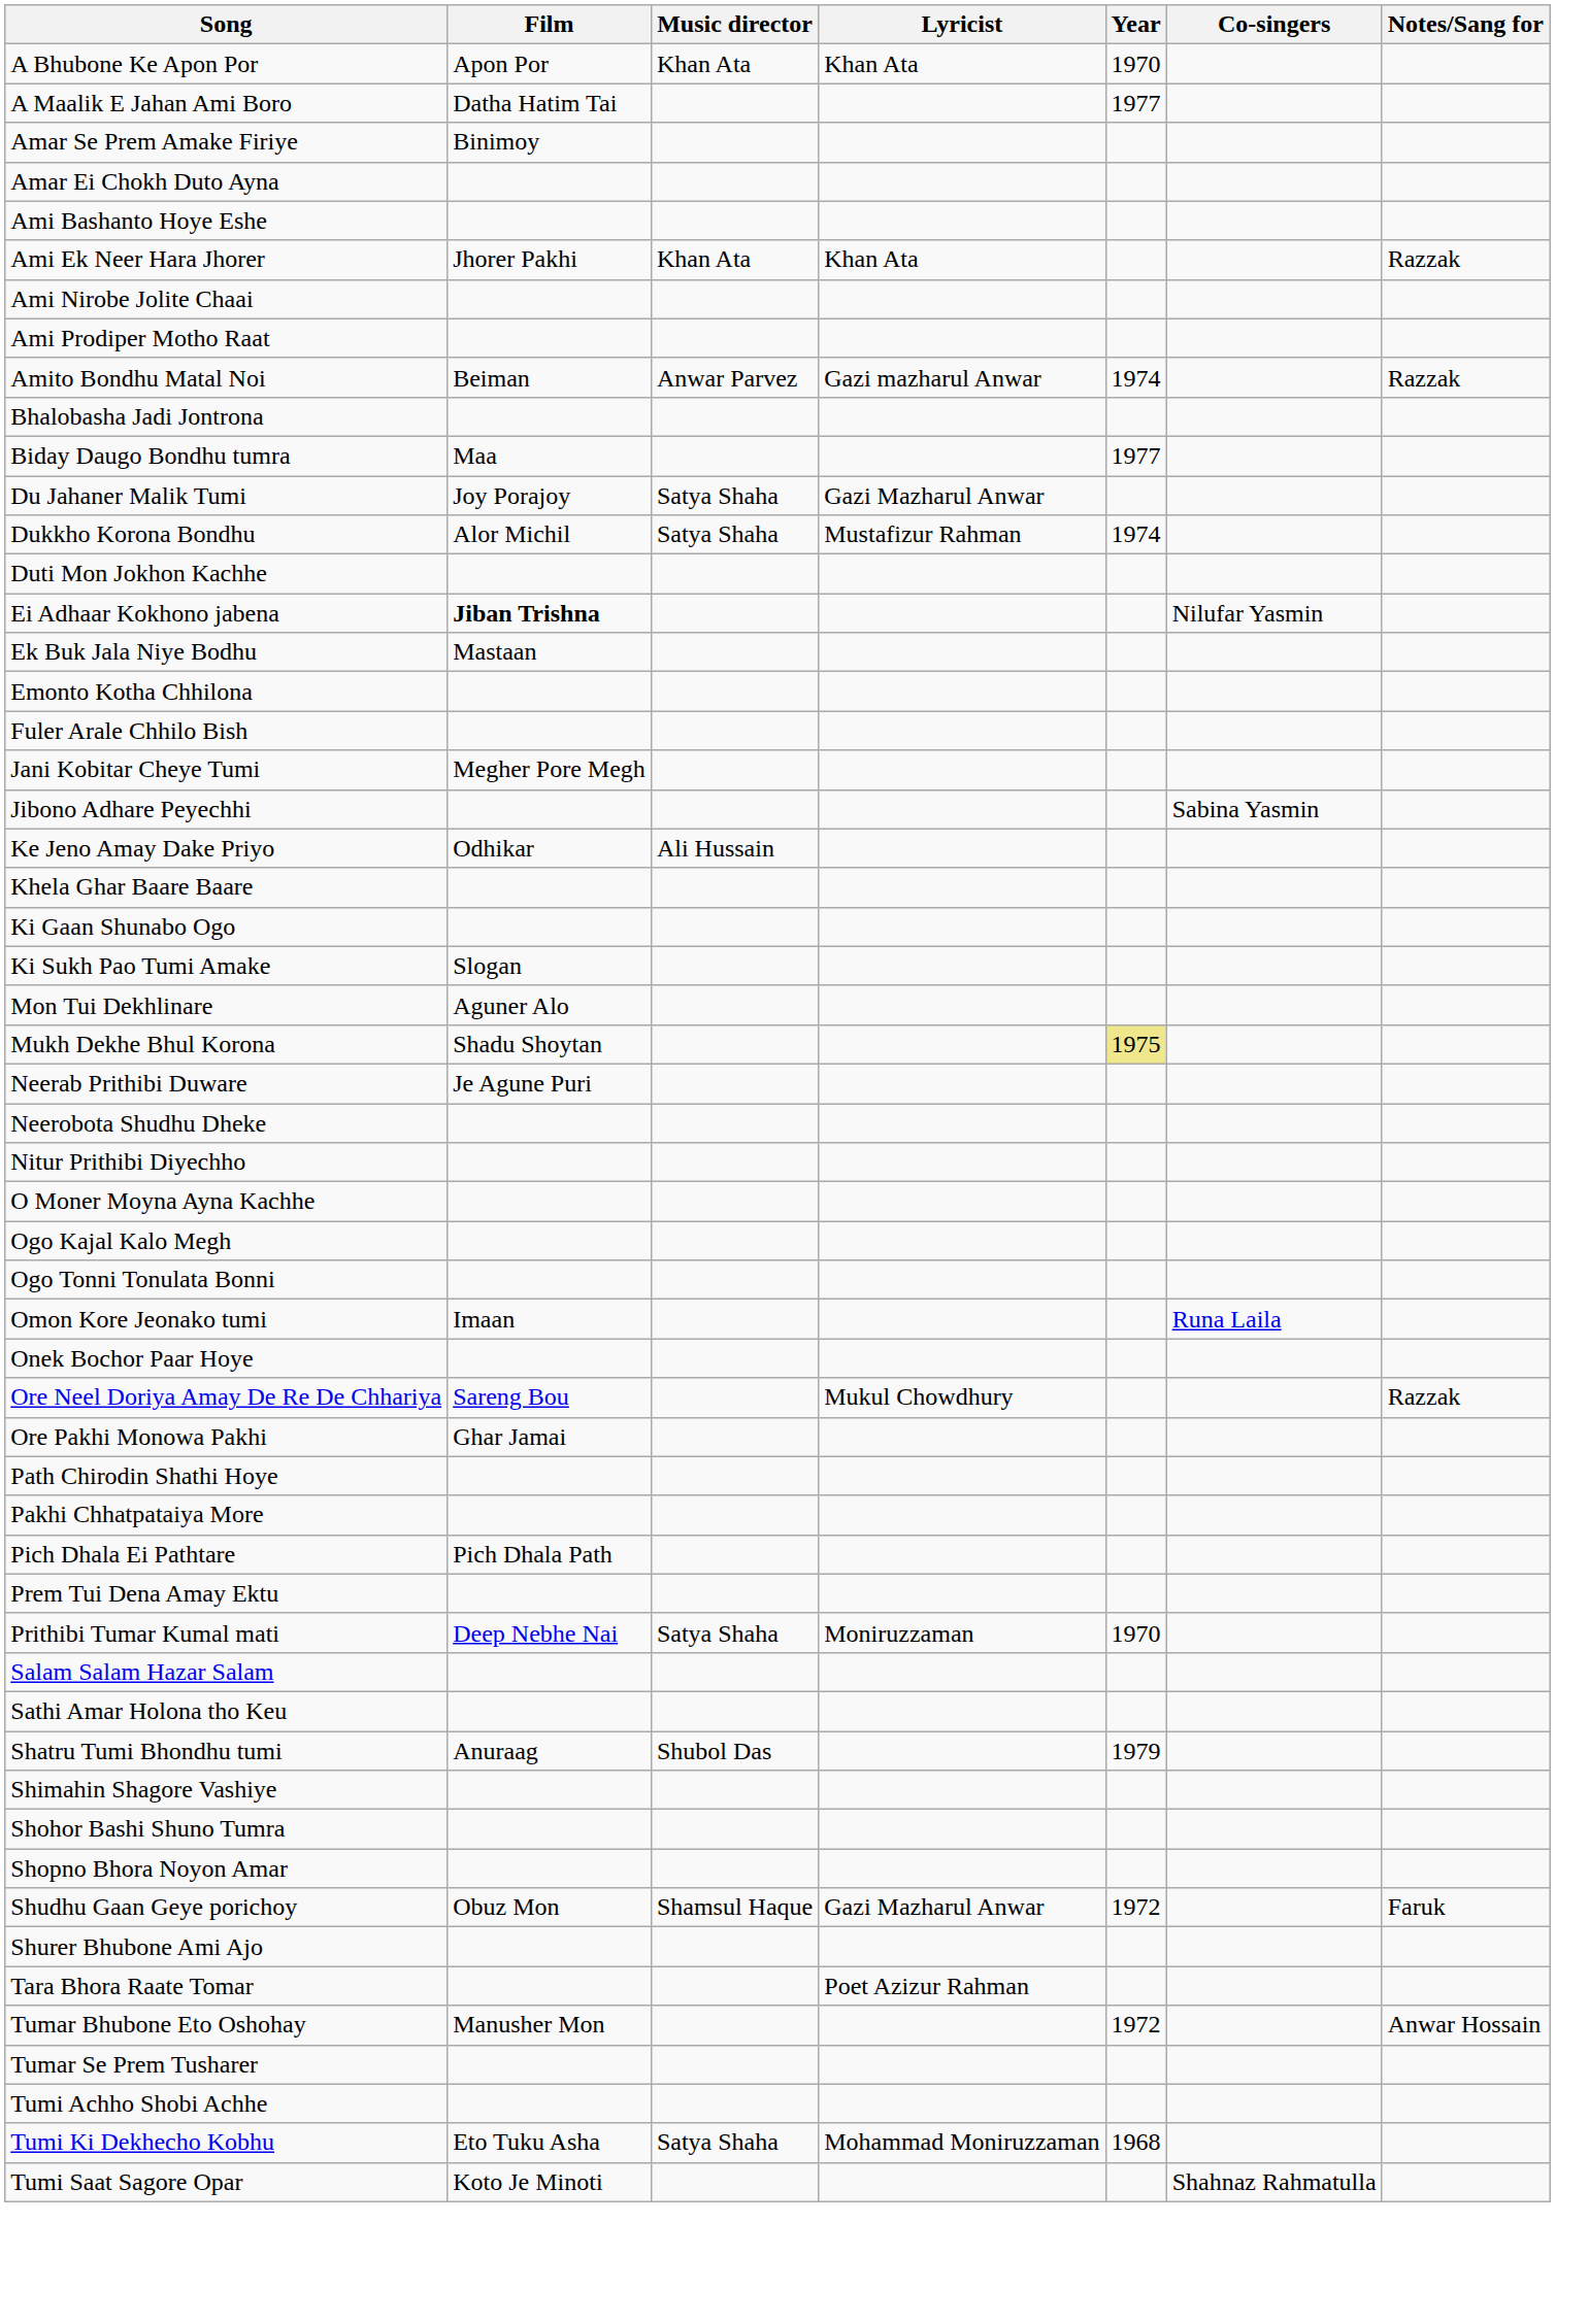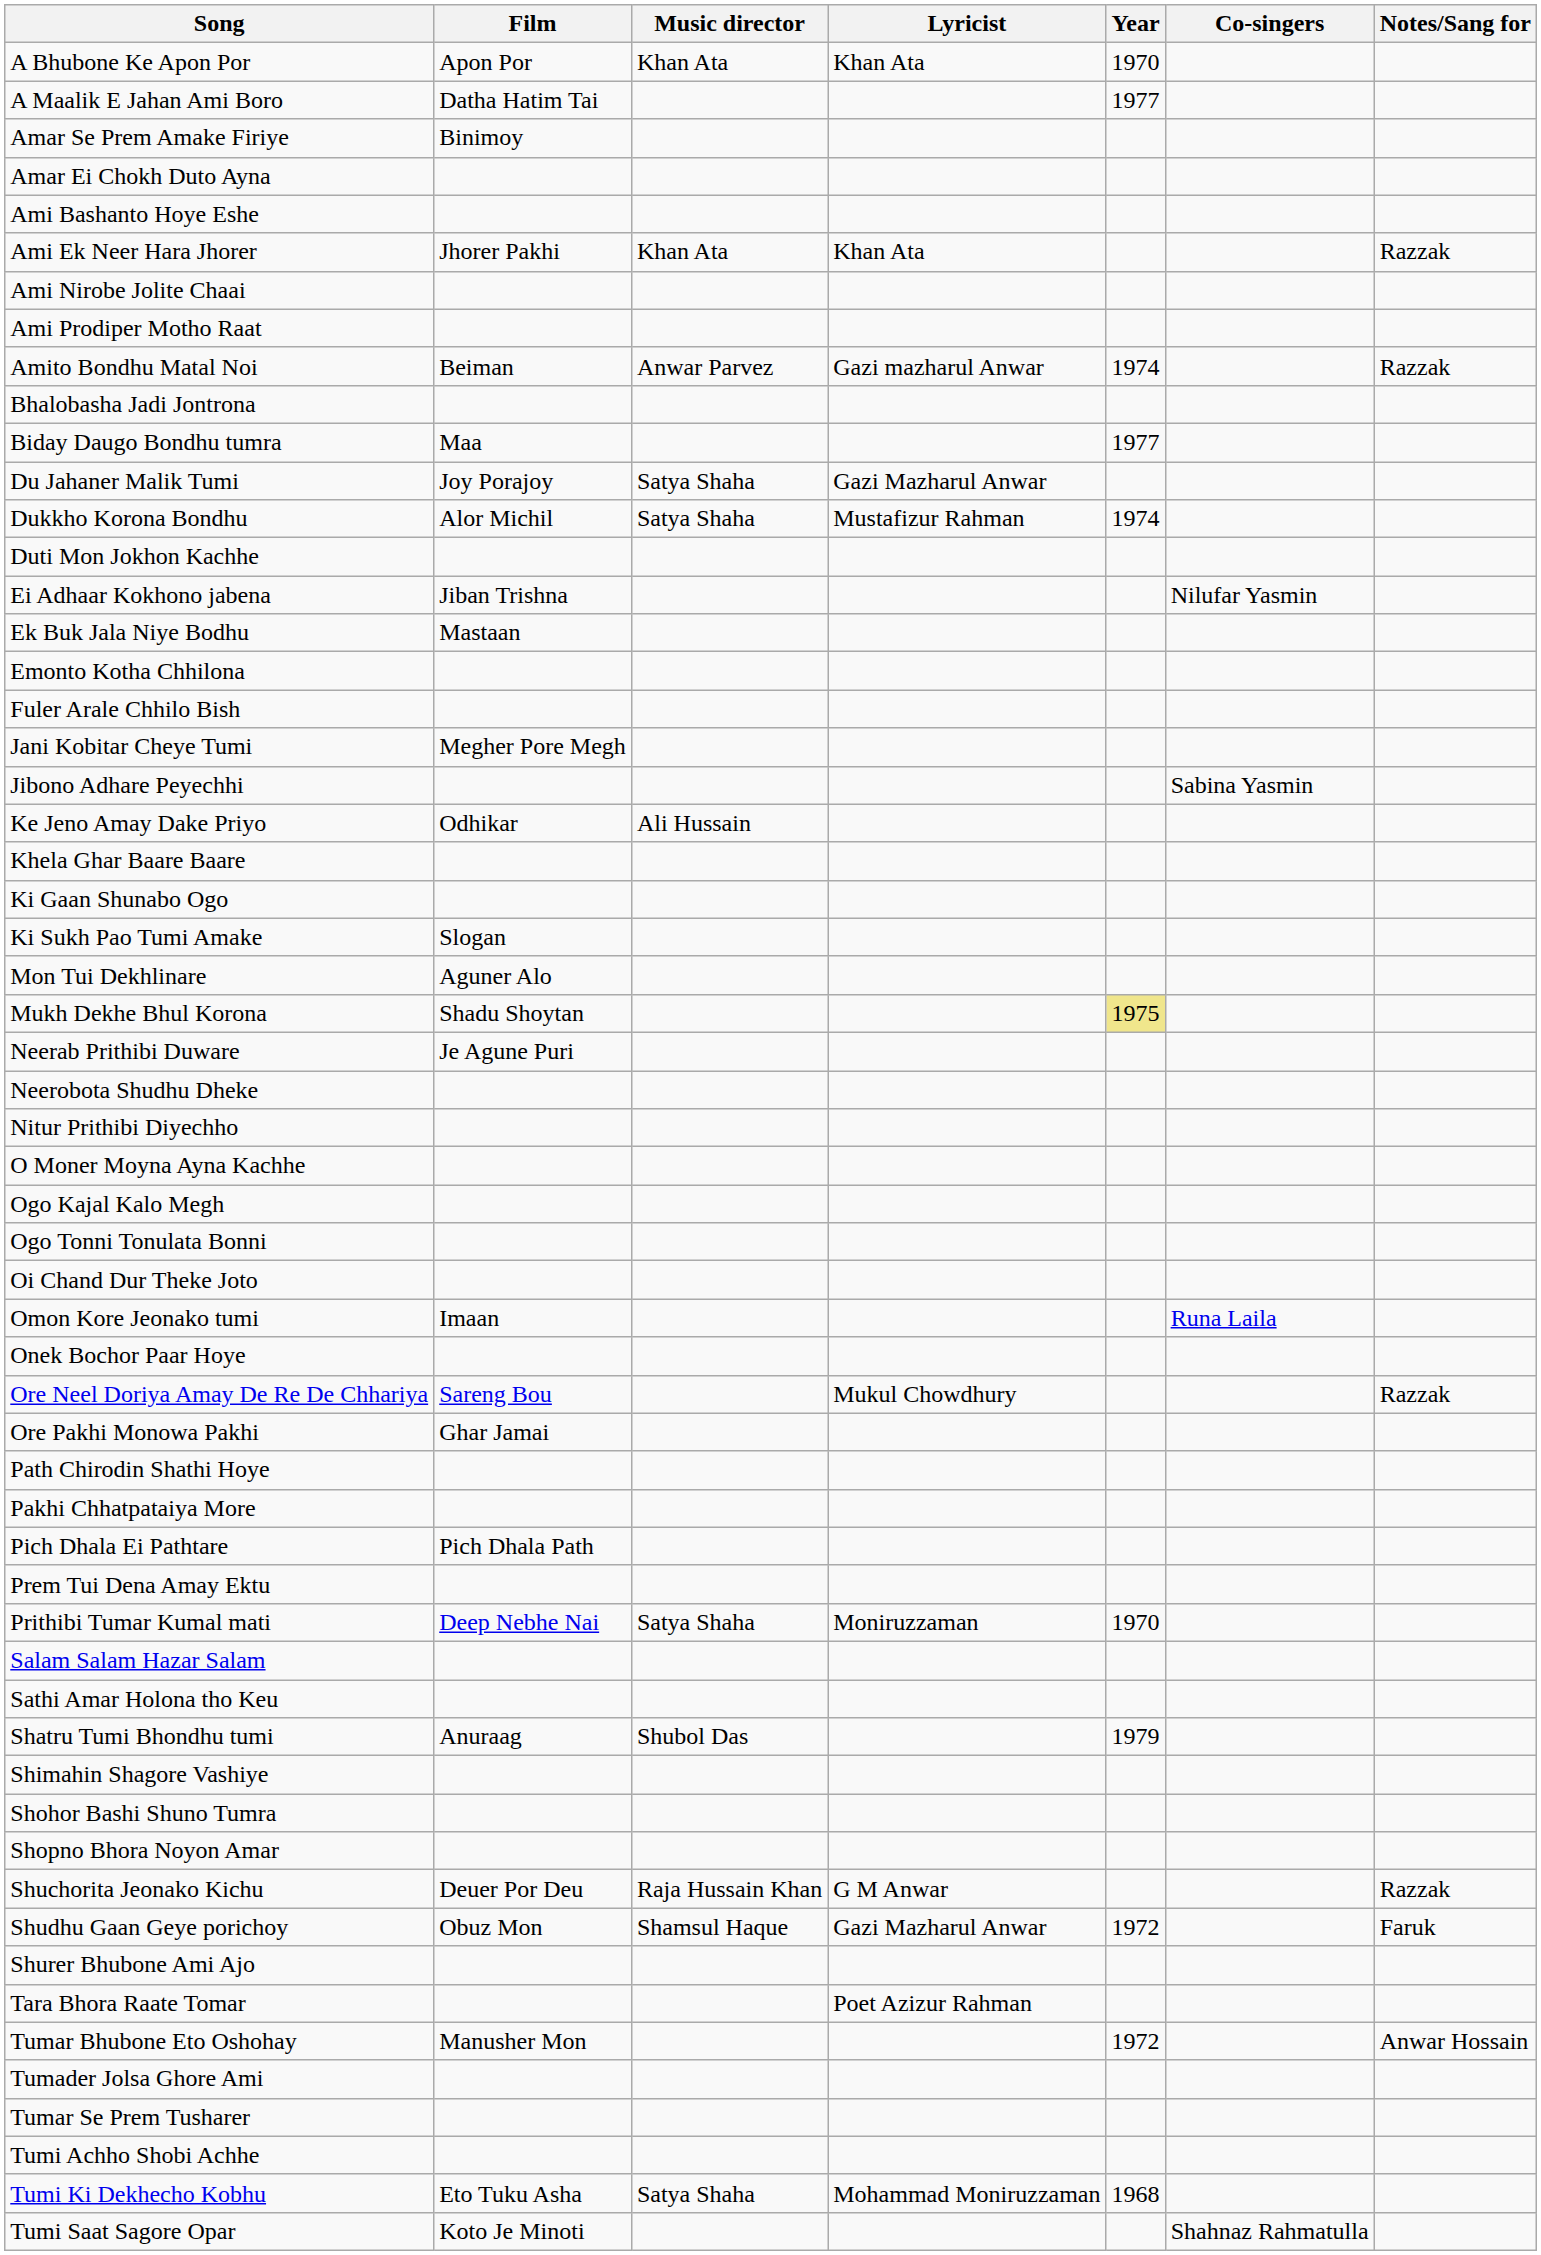 <table class="wikitable sortable">
 <tr>
 <th>Song</th>
 <th>Film</th>
 <th>Music director</th>
 <th>Lyricist</th>
 <th>Year</th>
 <th>Co-singers</th>
 <th class="unsortable">Notes/Sang for</th>
 </tr>
 <tr>
 <td>A Bhubone Ke Apon Por</td>
 <td>Apon Por</td>
 <td>Khan Ata</td>
 <td>Khan Ata</td>
 <td>1970</td>
 <td></td>
 <td></td>
 </tr>
 <tr>
 <td>A Maalik E Jahan Ami Boro</td>
 <td>Datha Hatim Tai</td>
 <td></td>
 <td></td>
 <td>1977</td>
 <td></td>
 <td></td>
 </tr>
 <tr>
 <td>Amar Se Prem Amake Firiye</td>
 <td>Binimoy</td>
 <td></td>
 <td></td>
 <td></td>
 <td></td>
 <td></td>
 </tr>
 <tr>
 <td>Amar Ei Chokh Duto Ayna</td>
 <td></td>
 <td></td>
 <td></td>
 <td></td>
 <td></td>
 <td></td>
 </tr>
 <tr>
 <td>Ami Bashanto Hoye Eshe</td>
 <td></td>
 <td></td>
 <td></td>
 <td></td>
 <td></td>
 <td></td>
 </tr>
 <tr>
 <td>Ami Ek Neer Hara Jhorer</td>
 <td>Jhorer Pakhi</td>
 <td>Khan Ata</td>
 <td>Khan Ata</td>
 <td></td>
 <td></td>
 <td>Razzak</td>
 </tr>
 <tr>
 <td>Ami Nirobe Jolite Chaai</td>
 <td></td>
 <td></td>
 <td></td>
 <td></td>
 <td></td>
 <td></td>
 </tr>
 <tr>
 <td>Ami Prodiper Motho Raat</td>
 <td></td>
 <td></td>
 <td></td>
 <td></td>
 <td></td>
 <td></td>
 </tr>
 <tr>
 <td>Amito Bondhu Matal Noi</td>
 <td>Beiman</td>
 <td>Anwar Parvez</td>
 <td>Gazi mazharul Anwar</td>
 <td>1974</td>
 <td></td>
 <td>Razzak</td>
 </tr>
 <tr>
 <td>Bhalobasha Jadi Jontrona</td>
 <td></td>
 <td></td>
 <td></td>
 <td></td>
 <td></td>
 <td></td>
 </tr>
 <tr>
 <td>Biday Daugo Bondhu tumra</td>
 <td>Maa</td>
 <td></td>
 <td></td>
 <td>1977</td>
 <td></td>
 <td></td>
 </tr>
 <tr>
 <td>Du Jahaner Malik Tumi</td>
 <td>Joy Porajoy</td>
 <td>Satya Shaha</td>
 <td>Gazi Mazharul Anwar</td>
 <td></td>
 <td></td>
 <td></td>
 </tr>
 <tr>
 <td>Dukkho Korona Bondhu</td>
 <td>Alor Michil</td>
 <td>Satya Shaha</td>
 <td>Mustafizur Rahman</td>
 <td>1974</td>
 <td></td>
 <td></td>
 </tr>
 <tr>
 <td>Duti Mon Jokhon Kachhe</td>
 <td></td>
 <td></td>
 <td></td>
 <td></td>
 <td></td>
 <td></td>
 </tr>
 <tr>
 <td>Ei Adhaar Kokhono jabena</td>
-<td><strong>Jiban Trishna</strong></td>
+<td>Jiban Trishna</td>
 <td></td>
 <td></td>
 <td></td>
 <td>Nilufar Yasmin</td>
 <td></td>
 </tr>
 <tr>
 <td>Ek Buk Jala Niye Bodhu</td>
 <td>Mastaan</td>
 <td></td>
 <td></td>
 <td></td>
 <td></td>
 <td></td>
 </tr>
 <tr>
 <td>Emonto Kotha Chhilona</td>
 <td></td>
 <td></td>
 <td></td>
 <td></td>
 <td></td>
 <td></td>
 </tr>
 <tr>
 <td>Fuler Arale Chhilo Bish</td>
 <td></td>
 <td></td>
 <td></td>
 <td></td>
 <td></td>
 <td></td>
 </tr>
 <tr>
 <td>Jani Kobitar Cheye Tumi</td>
 <td>Megher Pore Megh</td>
 <td></td>
 <td></td>
 <td></td>
 <td></td>
 <td></td>
 </tr>
 <tr>
 <td>Jibono Adhare Peyechhi</td>
 <td></td>
 <td></td>
 <td></td>
 <td></td>
 <td>Sabina Yasmin</td>
 <td></td>
 </tr>
 <tr>
 <td>Ke Jeno Amay Dake Priyo</td>
 <td>Odhikar</td>
 <td>Ali Hussain</td>
 <td></td>
 <td></td>
 <td></td>
 <td></td>
 </tr>
 <tr>
 <td>Khela Ghar Baare Baare</td>
 <td></td>
 <td></td>
 <td></td>
 <td></td>
 <td></td>
 <td></td>
 </tr>
 <tr>
 <td>Ki Gaan Shunabo Ogo</td>
 <td></td>
 <td></td>
 <td></td>
 <td></td>
 <td></td>
 <td></td>
 </tr>
 <tr>
 <td>Ki Sukh Pao Tumi Amake</td>
 <td>Slogan</td>
 <td></td>
 <td></td>
 <td></td>
 <td></td>
 <td></td>
 </tr>
 <tr>
 <td>Mon Tui Dekhlinare</td>
 <td>Aguner Alo</td>
 <td></td>
 <td></td>
 <td></td>
 <td></td>
 <td></td>
 </tr>
 <tr>
 <td>Mukh Dekhe Bhul Korona</td>
 <td>Shadu Shoytan</td>
 <td></td>
 <td></td>
 <td style="background: khaki;">1975</td>
 <td></td>
 <td></td>
 </tr>
 <tr>
 <td>Neerab Prithibi Duware</td>
 <td>Je Agune Puri</td>
 <td></td>
 <td></td>
 <td></td>
 <td></td>
 <td></td>
 </tr>
 <tr>
 <td>Neerobota Shudhu Dheke</td>
 <td></td>
 <td></td>
 <td></td>
 <td></td>
 <td></td>
 <td></td>
 </tr>
 <tr>
 <td>Nitur Prithibi Diyechho</td>
 <td></td>
 <td></td>
 <td></td>
 <td></td>
 <td></td>
 <td></td>
 </tr>
 <tr>
 <td>O Moner Moyna Ayna Kachhe</td>
 <td></td>
 <td></td>
 <td></td>
 <td></td>
 <td></td>
 <td></td>
 </tr>
 <tr>
 <td>Ogo Kajal Kalo Megh</td>
 <td></td>
 <td></td>
 <td></td>
 <td></td>
 <td></td>
 <td></td>
 </tr>
 <tr>
 <td>Ogo Tonni Tonulata Bonni</td>
 <td></td>
 <td></td>
 <td></td>
 <td></td>
 <td></td>
 <td></td>
 </tr>
 <tr>
+<td>Oi Chand Dur Theke Joto</td>
+<td></td>
+<td></td>
+<td></td>
+<td></td>
+<td></td>
+<td></td>
+</tr>
+<tr>
 <td>Omon Kore Jeonako tumi</td>
 <td>Imaan</td>
 <td></td>
 <td></td>
 <td></td>
 <td><a href='#'>Runa Laila</a></td>
 <td></td>
 </tr>
 <tr>
 <td>Onek Bochor Paar Hoye</td>
 <td></td>
 <td></td>
 <td></td>
 <td></td>
 <td></td>
 <td></td>
 </tr>
 <tr>
 <td><a href='#'>Ore Neel Doriya Amay De Re De Chhariya</a></td>
 <td><a href='#'>Sareng Bou</a></td>
 <td></td>
 <td>Mukul Chowdhury</td>
 <td></td>
 <td></td>
 <td>Razzak</td>
 </tr>
 <tr>
 <td>Ore Pakhi Monowa Pakhi</td>
 <td>Ghar Jamai</td>
 <td></td>
 <td></td>
 <td></td>
 <td></td>
 <td></td>
 </tr>
 <tr>
 <td>Path Chirodin Shathi Hoye</td>
 <td></td>
 <td></td>
 <td></td>
 <td></td>
 <td></td>
 <td></td>
 </tr>
 <tr>
 <td>Pakhi Chhatpataiya More</td>
 <td></td>
 <td></td>
 <td></td>
 <td></td>
 <td></td>
 <td></td>
 </tr>
 <tr>
 <td>Pich Dhala Ei Pathtare</td>
 <td>Pich Dhala Path</td>
 <td></td>
 <td></td>
 <td></td>
 <td></td>
 <td></td>
 </tr>
 <tr>
 <td>Prem Tui Dena Amay Ektu</td>
 <td></td>
 <td></td>
 <td></td>
 <td></td>
 <td></td>
 <td></td>
 </tr>
 <tr>
 <td>Prithibi Tumar Kumal mati</td>
 <td><a href='#'>Deep Nebhe Nai</a></td>
 <td>Satya Shaha</td>
 <td>Moniruzzaman</td>
 <td>1970</td>
 <td></td>
 <td></td>
 </tr>
 <tr>
 <td><a href='#'>Salam Salam Hazar Salam</a></td>
 <td></td>
 <td></td>
 <td></td>
 <td></td>
 <td></td>
 <td></td>
 </tr>
 <tr>
 <td>Sathi Amar Holona tho Keu</td>
 <td></td>
 <td></td>
 <td></td>
 <td></td>
 <td></td>
 <td></td>
 </tr>
 <tr>
 <td>Shatru Tumi Bhondhu tumi</td>
 <td>Anuraag</td>
 <td>Shubol Das</td>
 <td></td>
 <td>1979</td>
 <td></td>
 <td></td>
 </tr>
 <tr>
 <td>Shimahin Shagore Vashiye</td>
 <td></td>
 <td></td>
 <td></td>
 <td></td>
 <td></td>
 <td></td>
 </tr>
 <tr>
 <td>Shohor Bashi Shuno Tumra</td>
 <td></td>
 <td></td>
 <td></td>
 <td></td>
 <td></td>
 <td></td>
 </tr>
 <tr>
 <td>Shopno Bhora Noyon Amar</td>
 <td></td>
 <td></td>
 <td></td>
 <td></td>
 <td></td>
 <td></td>
 </tr>
 <tr>
+<td>Shuchorita Jeonako Kichu</td>
+<td>Deuer Por Deu</td>
+<td>Raja Hussain Khan</td>
+<td>G M Anwar</td>
+<td></td>
+<td></td>
+<td>Razzak</td>
+</tr>
+<tr>
 <td>Shudhu Gaan Geye porichoy</td>
 <td>Obuz Mon</td>
 <td>Shamsul Haque</td>
 <td>Gazi Mazharul Anwar</td>
 <td>1972</td>
 <td></td>
 <td>Faruk</td>
 </tr>
 <tr>
 <td>Shurer Bhubone Ami Ajo</td>
 <td></td>
 <td></td>
 <td></td>
 <td></td>
 <td></td>
 <td></td>
 </tr>
 <tr>
 <td>Tara Bhora Raate Tomar</td>
 <td></td>
 <td></td>
 <td>Poet Azizur Rahman</td>
 <td></td>
 <td></td>
 <td></td>
 </tr>
 <tr>
 <td>Tumar Bhubone Eto Oshohay</td>
 <td>Manusher Mon</td>
 <td></td>
 <td></td>
 <td>1972</td>
 <td></td>
 <td>Anwar Hossain</td>
+</tr>
+<tr>
+<td>Tumader Jolsa Ghore Ami</td>
+<td></td>
+<td></td>
+<td></td>
+<td></td>
+<td></td>
+<td></td>
 </tr>
 <tr>
 <td>Tumar Se Prem Tusharer</td>
 <td></td>
 <td></td>
 <td></td>
 <td></td>
 <td></td>
 <td></td>
 </tr>
 <tr>
 <td>Tumi Achho Shobi Achhe</td>
 <td></td>
 <td></td>
 <td></td>
 <td></td>
 <td></td>
 <td></td>
 </tr>
 <tr>
 <td><a href='#'>Tumi Ki Dekhecho Kobhu</a></td>
 <td>Eto Tuku Asha</td>
 <td>Satya Shaha</td>
 <td>Mohammad Moniruzzaman</td>
 <td>1968</td>
 <td></td>
 <td></td>
 </tr>
 <tr>
 <td>Tumi Saat Sagore Opar</td>
 <td>Koto Je Minoti</td>
 <td></td>
 <td></td>
 <td></td>
 <td>Shahnaz Rahmatulla</td>
 <td></td>
 </tr>
 </table>
